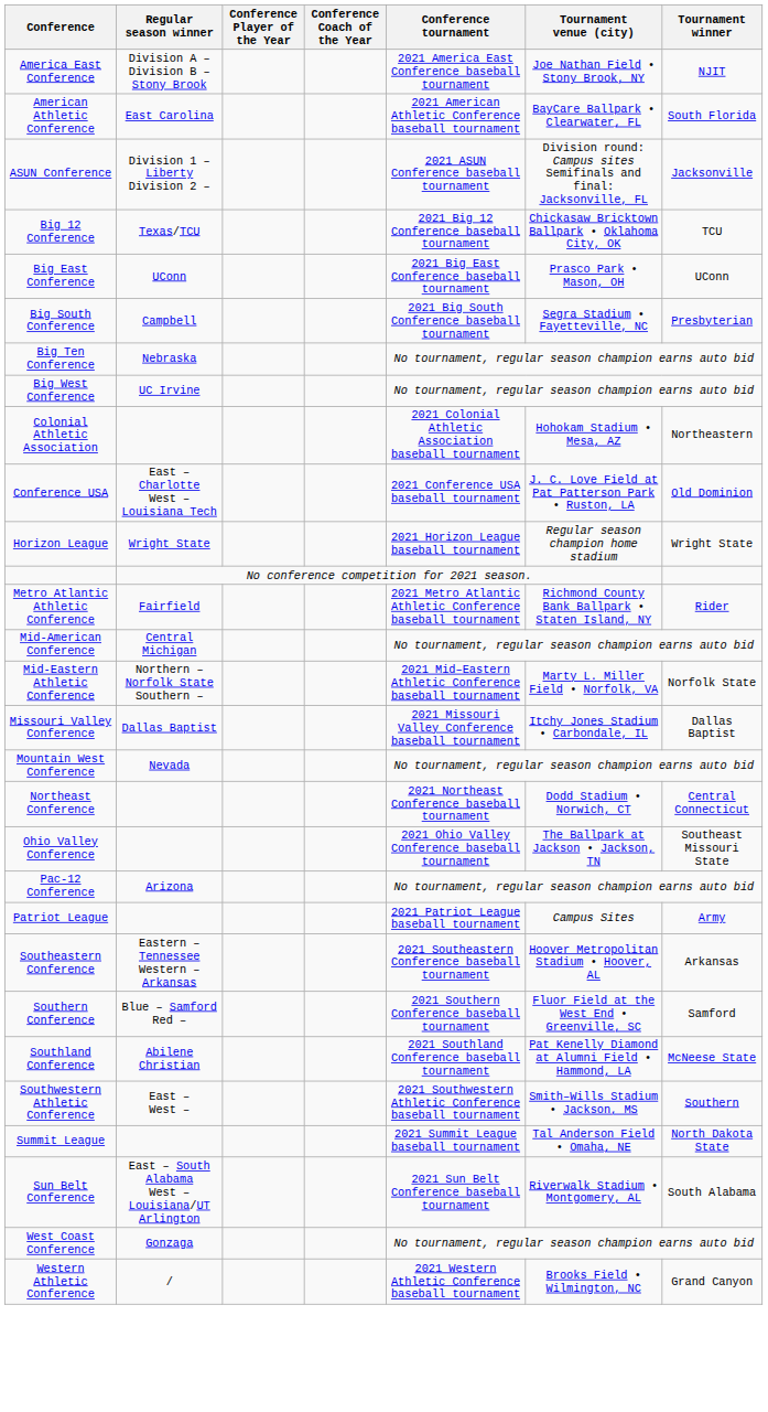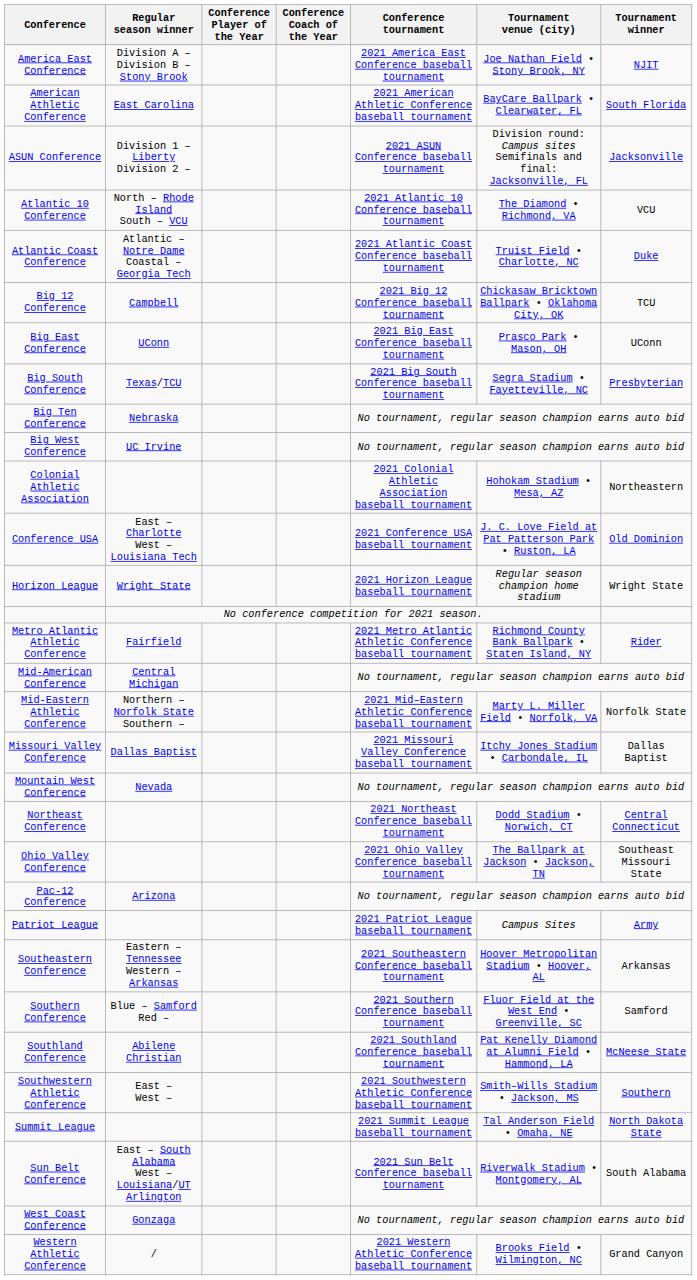 <table class="wikitable" style="text-align:center;">
 <tr>
 <th>Conference</th>
 <th>Regular <br> season winner</th>
 <th>Conference <br> Player of the Year</th>
 <th>Conference <br> Coach of the Year</th>
 <th>Conference <br> tournament</th>
 <th>Tournament <br> venue (city)</th>
 <th>Tournament <br> winner</th>
 </tr>
 <tr>
 <td><a href='#'>America East Conference</a></td>
 <td>Division A – <br>Division B – <a href='#'>Stony Brook</a></td>
 <td></td>
 <td></td>
 <td><a href='#'>2021 America East Conference baseball tournament</a></td>
 <td><a href='#'>Joe Nathan Field</a> • <a href='#'>Stony Brook, NY</a></td>
 <td><a href='#'>NJIT</a></td>
 </tr>
 <tr>
 <td><a href='#'>American Athletic Conference</a></td>
 <td><a href='#'>East Carolina</a></td>
 <td></td>
 <td></td>
 <td><a href='#'>2021 American Athletic Conference baseball tournament</a></td>
 <td><a href='#'>BayCare Ballpark</a> • <a href='#'>Clearwater, FL</a></td>
 <td><a href='#'>South Florida</a></td>
 </tr>
 <tr>
 <td><a href='#'>ASUN Conference</a></td>
 <td>Division 1 – <a href='#'>Liberty</a><br>Division 2 – </td>
 <td></td>
 <td></td>
 <td><a href='#'>2021 ASUN Conference baseball tournament</a></td>
 <td>Division round: <em>Campus sites</em><br>Semifinals and final: <a href='#'>Jacksonville, FL</a></td>
 <td><a href='#'>Jacksonville</a></td>
 </tr>
 <tr>
+<td><a href='#'>Atlantic 10 Conference</a></td>
+<td>North – <a href='#'>Rhode Island</a><br>South – <a href='#'>VCU</a></td>
+<td></td>
+<td></td>
+<td><a href='#'>2021 Atlantic 10 Conference baseball tournament</a></td>
+<td><a href='#'>The Diamond</a> • <a href='#'>Richmond, VA</a></td>
+<td>VCU</td>
+</tr>
+<tr>
+<td><a href='#'>Atlantic Coast Conference</a></td>
+<td>Atlantic – <a href='#'>Notre Dame</a><br>Coastal – <a href='#'>Georgia Tech</a></td>
+<td></td>
+<td></td>
+<td><a href='#'>2021 Atlantic Coast Conference baseball tournament</a></td>
+<td><a href='#'>Truist Field</a> • <a href='#'>Charlotte, NC</a></td>
+<td><a href='#'>Duke</a></td>
+</tr>
+<tr>
 <td><a href='#'>Big 12 Conference</a></td>
-<td><a href='#'>Texas</a>/<a href='#'>TCU</a></td>
+<td><a href='#'>Campbell</a></td>
 <td></td>
 <td></td>
 <td><a href='#'>2021 Big 12 Conference baseball tournament</a></td>
 <td><a href='#'>Chickasaw Bricktown Ballpark</a> • <a href='#'>Oklahoma City, OK</a></td>
 <td>TCU</td>
 </tr>
 <tr>
 <td><a href='#'>Big East Conference</a></td>
 <td><a href='#'>UConn</a></td>
 <td></td>
 <td></td>
 <td><a href='#'>2021 Big East Conference baseball tournament</a></td>
 <td><a href='#'>Prasco Park</a> • <a href='#'>Mason, OH</a></td>
 <td>UConn</td>
 </tr>
 <tr>
 <td><a href='#'>Big South Conference</a></td>
-<td><a href='#'>Campbell</a></td>
+<td><a href='#'>Texas</a>/<a href='#'>TCU</a></td>
 <td></td>
 <td></td>
 <td><a href='#'>2021 Big South Conference baseball tournament</a></td>
 <td><a href='#'>Segra Stadium</a> • <a href='#'>Fayetteville, NC</a></td>
 <td><a href='#'>Presbyterian</a></td>
 </tr>
 <tr>
 <td><a href='#'>Big Ten Conference</a></td>
 <td><a href='#'>Nebraska</a></td>
 <td></td>
 <td></td>
 <td colspan=3><em>No tournament, regular season champion earns auto bid</em></td>
 </tr>
 <tr>
 <td><a href='#'>Big West Conference</a></td>
 <td><a href='#'>UC Irvine</a></td>
 <td></td>
 <td></td>
 <td colspan=3><em>No tournament, regular season champion earns auto bid</em></td>
 </tr>
 <tr>
 <td><a href='#'>Colonial Athletic Association</a></td>
 <td></td>
 <td></td>
 <td></td>
 <td><a href='#'>2021 Colonial Athletic Association baseball tournament</a></td>
 <td><a href='#'>Hohokam Stadium</a> • <a href='#'>Mesa, AZ</a></td>
 <td>Northeastern</td>
 </tr>
 <tr>
 <td><a href='#'>Conference USA</a></td>
 <td>East – <a href='#'>Charlotte</a><br>West –<a href='#'>Louisiana Tech</a></td>
 <td></td>
 <td></td>
 <td><a href='#'>2021 Conference USA baseball tournament</a></td>
 <td><a href='#'>J. C. Love Field at Pat Patterson Park</a> • <a href='#'>Ruston, LA</a></td>
 <td><a href='#'>Old Dominion</a></td>
 </tr>
 <tr>
 <td><a href='#'>Horizon League</a></td>
 <td><a href='#'>Wright State</a></td>
 <td></td>
 <td></td>
 <td><a href='#'>2021 Horizon League baseball tournament</a></td>
 <td><em>Regular season champion home stadium</em></td>
 <td>Wright State</td>
 </tr>
 <tr>
 <td></td>
 <td colspan=5><em>No conference competition for 2021 season.</em></td>
 </tr>
 <tr>
 <td><a href='#'>Metro Atlantic Athletic Conference</a></td>
 <td><a href='#'>Fairfield</a></td>
 <td></td>
 <td></td>
 <td><a href='#'>2021 Metro Atlantic Athletic Conference baseball tournament</a></td>
 <td><a href='#'>Richmond County Bank Ballpark</a> • <a href='#'>Staten Island, NY</a></td>
 <td><a href='#'>Rider</a></td>
 </tr>
 <tr>
 <td><a href='#'>Mid-American Conference</a></td>
 <td><a href='#'>Central Michigan</a></td>
 <td></td>
 <td></td>
 <td colspan=3><em>No tournament, regular season champion earns auto bid</em></td>
 </tr>
 <tr>
 <td><a href='#'>Mid-Eastern Athletic Conference</a></td>
 <td>Northern – <a href='#'>Norfolk State</a><br>Southern – </td>
 <td></td>
 <td></td>
 <td><a href='#'>2021 Mid–Eastern Athletic Conference baseball tournament</a></td>
 <td><a href='#'>Marty L. Miller Field</a> • <a href='#'>Norfolk, VA</a></td>
 <td>Norfolk State</td>
 </tr>
 <tr>
 <td><a href='#'>Missouri Valley Conference</a></td>
 <td><a href='#'>Dallas Baptist</a></td>
 <td></td>
 <td></td>
 <td><a href='#'>2021 Missouri Valley Conference baseball tournament</a></td>
 <td><a href='#'>Itchy Jones Stadium</a> • <a href='#'>Carbondale, IL</a></td>
 <td>Dallas Baptist</td>
 </tr>
 <tr>
 <td><a href='#'>Mountain West Conference</a></td>
 <td><a href='#'>Nevada</a></td>
 <td></td>
 <td></td>
 <td colspan=3><em>No tournament, regular season champion earns auto bid</em></td>
 </tr>
 <tr>
 <td><a href='#'>Northeast Conference</a></td>
 <td></td>
 <td></td>
 <td></td>
 <td><a href='#'>2021 Northeast Conference baseball tournament</a></td>
 <td><a href='#'>Dodd Stadium</a> • <a href='#'>Norwich, CT</a></td>
 <td><a href='#'>Central Connecticut</a></td>
 </tr>
 <tr>
 <td><a href='#'>Ohio Valley Conference</a></td>
 <td></td>
 <td></td>
 <td></td>
 <td><a href='#'>2021 Ohio Valley Conference baseball tournament</a></td>
 <td><a href='#'>The Ballpark at Jackson</a> • <a href='#'>Jackson, TN</a></td>
 <td>Southeast Missouri State</td>
 </tr>
 <tr>
 <td><a href='#'>Pac-12 Conference</a></td>
 <td><a href='#'>Arizona</a></td>
 <td></td>
 <td></td>
 <td colspan=3><em>No tournament, regular season champion earns auto bid</em></td>
 </tr>
 <tr>
 <td><a href='#'>Patriot League</a></td>
 <td></td>
 <td></td>
 <td></td>
 <td><a href='#'>2021 Patriot League baseball tournament</a></td>
 <td><em>Campus Sites</em></td>
 <td><a href='#'>Army</a></td>
 </tr>
 <tr>
 <td><a href='#'>Southeastern Conference</a></td>
 <td>Eastern – <a href='#'>Tennessee</a><br>Western – <a href='#'>Arkansas</a></td>
 <td></td>
 <td></td>
 <td><a href='#'>2021 Southeastern Conference baseball tournament</a></td>
 <td><a href='#'>Hoover Metropolitan Stadium</a> • <a href='#'>Hoover, AL</a></td>
 <td>Arkansas</td>
 </tr>
 <tr>
 <td><a href='#'>Southern Conference</a></td>
 <td>Blue – <a href='#'>Samford</a> <br>Red – </td>
 <td></td>
 <td></td>
 <td><a href='#'>2021 Southern Conference baseball tournament</a></td>
 <td><a href='#'>Fluor Field at the West End</a> • <a href='#'>Greenville, SC</a></td>
 <td>Samford</td>
 </tr>
 <tr>
 <td><a href='#'>Southland Conference</a></td>
 <td><a href='#'>Abilene Christian</a></td>
 <td></td>
 <td></td>
 <td><a href='#'>2021 Southland Conference baseball tournament</a></td>
 <td><a href='#'>Pat Kenelly Diamond at Alumni Field</a> • <a href='#'>Hammond, LA</a></td>
 <td><a href='#'>McNeese State</a></td>
 </tr>
 <tr>
 <td><a href='#'>Southwestern Athletic Conference</a></td>
 <td>East – <br>West – </td>
 <td></td>
 <td></td>
 <td><a href='#'>2021 Southwestern Athletic Conference baseball tournament</a></td>
 <td><a href='#'>Smith–Wills Stadium</a> • <a href='#'>Jackson, MS</a></td>
 <td><a href='#'>Southern</a></td>
 </tr>
 <tr>
 <td><a href='#'>Summit League</a></td>
 <td></td>
 <td></td>
 <td></td>
 <td><a href='#'>2021 Summit League baseball tournament</a></td>
 <td><a href='#'>Tal Anderson Field</a> • <a href='#'>Omaha, NE</a></td>
 <td><a href='#'>North Dakota State</a></td>
 </tr>
 <tr>
 <td><a href='#'>Sun Belt Conference</a></td>
 <td>East – <a href='#'>South Alabama</a><br>West – <a href='#'>Louisiana</a>/<a href='#'>UT Arlington</a></td>
 <td></td>
 <td></td>
 <td><a href='#'>2021 Sun Belt Conference baseball tournament</a></td>
 <td><a href='#'>Riverwalk Stadium</a> • <a href='#'>Montgomery, AL</a></td>
 <td>South Alabama</td>
 </tr>
 <tr>
 <td><a href='#'>West Coast Conference</a></td>
 <td><a href='#'>Gonzaga</a></td>
 <td></td>
 <td></td>
 <td colspan=3><em>No tournament, regular season champion earns auto bid</em></td>
 </tr>
 <tr>
 <td><a href='#'>Western Athletic Conference</a></td>
 <td>/</td>
 <td></td>
 <td></td>
 <td><a href='#'>2021 Western Athletic Conference baseball tournament</a></td>
 <td><a href='#'>Brooks Field</a> • <a href='#'>Wilmington, NC</a></td>
 <td>Grand Canyon</td>
 </tr>
 </table>
